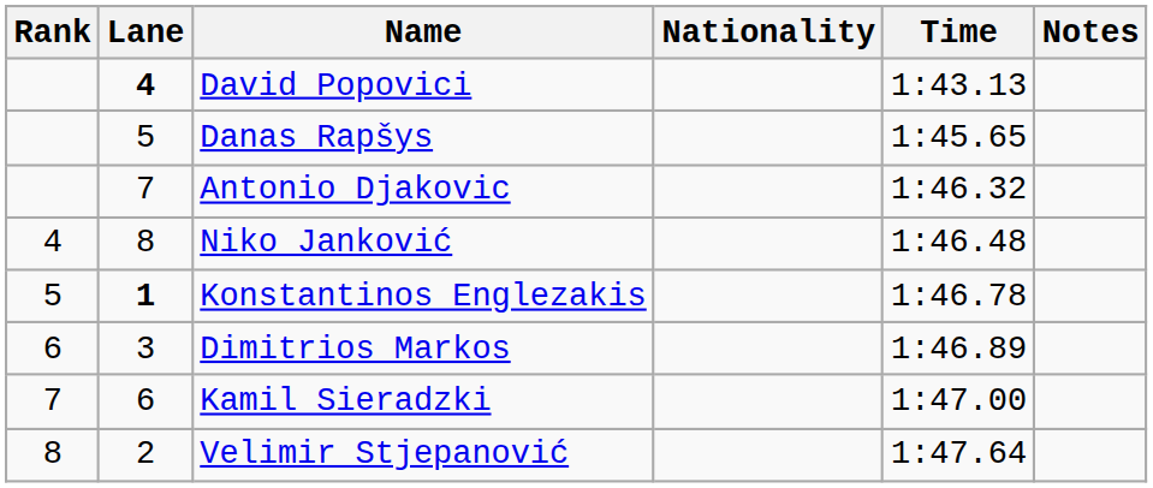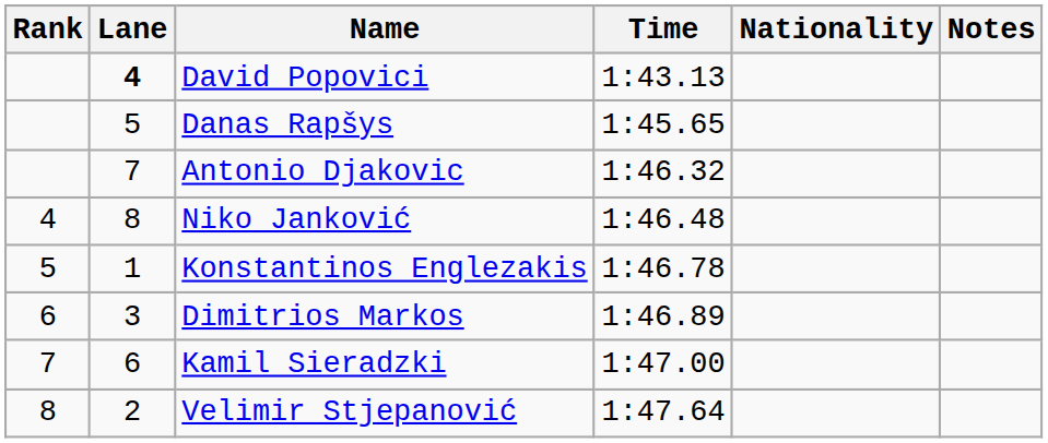 <table class="wikitable sortable" style="text-align:center">
 <tr>
 <th>Rank</th>
 <th>Lane</th>
 <th>Name</th>
+<th>Time</th>
 <th>Nationality</th>
-<th>Time</th>
 <th>Notes</th>
 </tr>
 <tr>
 <td></td>
 <td><strong>4</strong></td>
 <td align=left><a href='#'>David Popovici</a></td>
+<td>1:43.13</td>
 <td align=left></td>
-<td>1:43.13</td>
 <td></td>
 </tr>
 <tr>
 <td></td>
 <td>5</td>
 <td align=left><a href='#'>Danas Rapšys</a></td>
+<td>1:45.65</td>
 <td align=left></td>
-<td>1:45.65</td>
 <td></td>
 </tr>
 <tr>
 <td></td>
 <td>7</td>
 <td align=left><a href='#'>Antonio Djakovic</a></td>
+<td>1:46.32</td>
 <td align=left></td>
-<td>1:46.32</td>
 <td></td>
 </tr>
 <tr>
 <td>4</td>
 <td>8</td>
 <td align=left><a href='#'>Niko Janković</a></td>
+<td>1:46.48</td>
 <td align=left></td>
-<td>1:46.48</td>
 <td></td>
 </tr>
 <tr>
 <td>5</td>
-<td><strong>1</strong></td>
+<td>1</td>
 <td align=left><a href='#'>Konstantinos Englezakis</a></td>
+<td>1:46.78</td>
 <td align=left></td>
-<td>1:46.78</td>
 <td></td>
 </tr>
 <tr>
 <td>6</td>
 <td>3</td>
 <td align=left><a href='#'>Dimitrios Markos</a></td>
+<td>1:46.89</td>
 <td align=left></td>
-<td>1:46.89</td>
 <td></td>
 </tr>
 <tr>
 <td>7</td>
 <td>6</td>
 <td align=left><a href='#'>Kamil Sieradzki</a></td>
+<td>1:47.00</td>
 <td align=left></td>
-<td>1:47.00</td>
 <td></td>
 </tr>
 <tr>
 <td>8</td>
 <td>2</td>
 <td align=left><a href='#'>Velimir Stjepanović</a></td>
+<td>1:47.64</td>
 <td align=left></td>
-<td>1:47.64</td>
 <td></td>
 </tr>
 </table>
